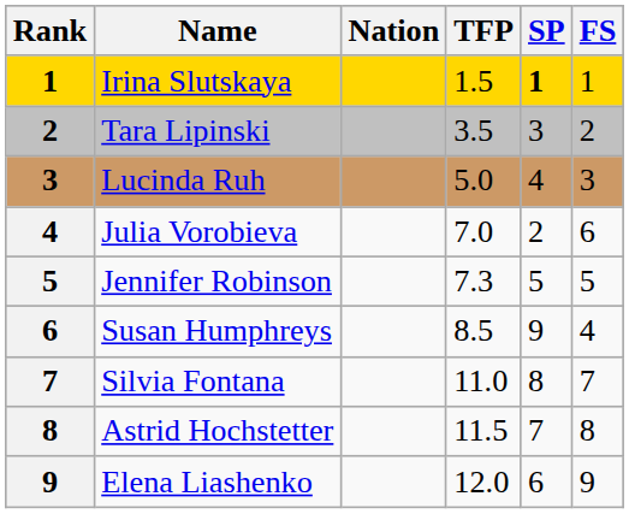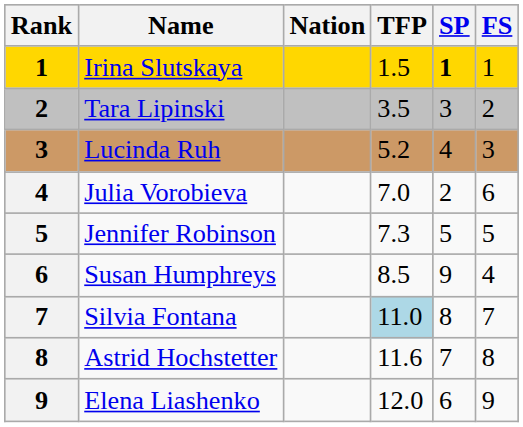 <table class="wikitable sortable">
 <tr>
 <th>Rank</th>
 <th>Name</th>
 <th>Nation</th>
 <th>TFP</th>
 <th><a href='#'>SP</a></th>
 <th><a href='#'>FS</a></th>
 </tr>
 <tr bgcolor="gold">
 <td align="center"><strong>1</strong></td>
 <td><a href='#'>Irina Slutskaya</a></td>
 <td></td>
 <td>1.5</td>
 <td><strong>1</strong></td>
 <td>1</td>
 </tr>
 <tr bgcolor="silver">
 <td align="center"><strong>2</strong></td>
 <td><a href='#'>Tara Lipinski</a></td>
 <td></td>
 <td>3.5</td>
 <td>3</td>
 <td>2</td>
 </tr>
 <tr bgcolor="cc9966">
 <td align="center"><strong>3</strong></td>
 <td><a href='#'>Lucinda Ruh</a></td>
 <td></td>
-<td>5.0</td>
+<td>5.2</td>
 <td>4</td>
 <td>3</td>
 </tr>
 <tr>
 <th>4</th>
 <td><a href='#'>Julia Vorobieva</a></td>
 <td></td>
 <td>7.0</td>
 <td>2</td>
 <td>6</td>
 </tr>
 <tr>
 <th>5</th>
 <td><a href='#'>Jennifer Robinson</a></td>
 <td></td>
 <td>7.3</td>
 <td>5</td>
 <td>5</td>
 </tr>
 <tr>
 <th>6</th>
 <td><a href='#'>Susan Humphreys</a></td>
 <td></td>
 <td>8.5</td>
 <td>9</td>
 <td>4</td>
 </tr>
 <tr>
 <th>7</th>
 <td><a href='#'>Silvia Fontana</a></td>
 <td></td>
-<td>11.0</td>
+<td style="background: lightblue;">11.0</td>
 <td>8</td>
 <td>7</td>
 </tr>
 <tr>
 <th>8</th>
 <td><a href='#'>Astrid Hochstetter</a></td>
 <td></td>
-<td>11.5</td>
+<td>11.6</td>
 <td>7</td>
 <td>8</td>
 </tr>
 <tr>
 <th>9</th>
 <td><a href='#'>Elena Liashenko</a></td>
 <td></td>
 <td>12.0</td>
 <td>6</td>
 <td>9</td>
 </tr>
 </table>
